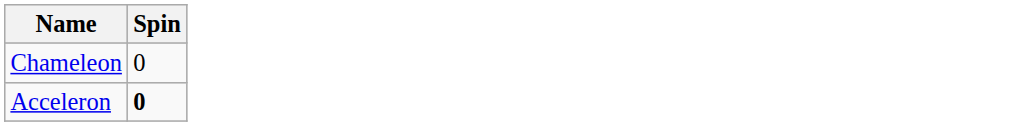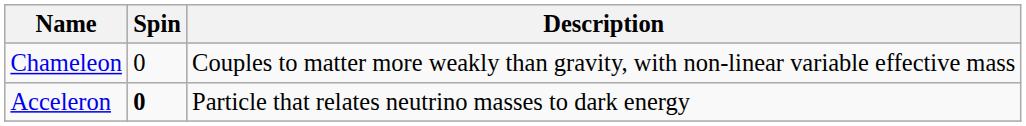 <table class="wikitable">
 <tr>
 <th>Name</th>
 <th>Spin</th>
+<th>Description</th>
 </tr>
 <tr>
 <td><a href='#'>Chameleon</a></td>
 <td>0</td>
+<td>Couples to matter more weakly than gravity, with non-linear variable effective mass</td>
 </tr>
 <tr>
 <td><a href='#'>Acceleron</a></td>
 <td><strong>0</strong></td>
+<td>Particle that relates neutrino masses to dark energy</td>
 </tr>
 </table>
